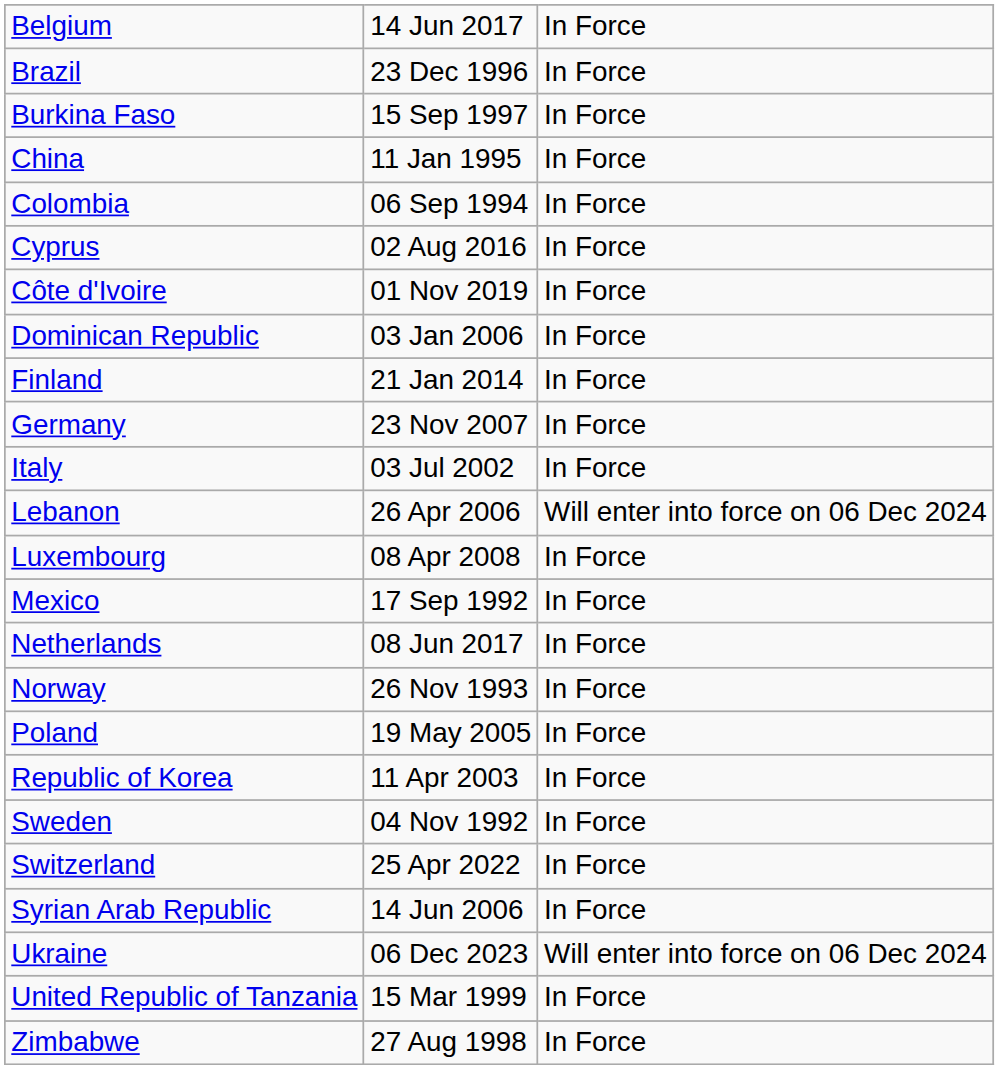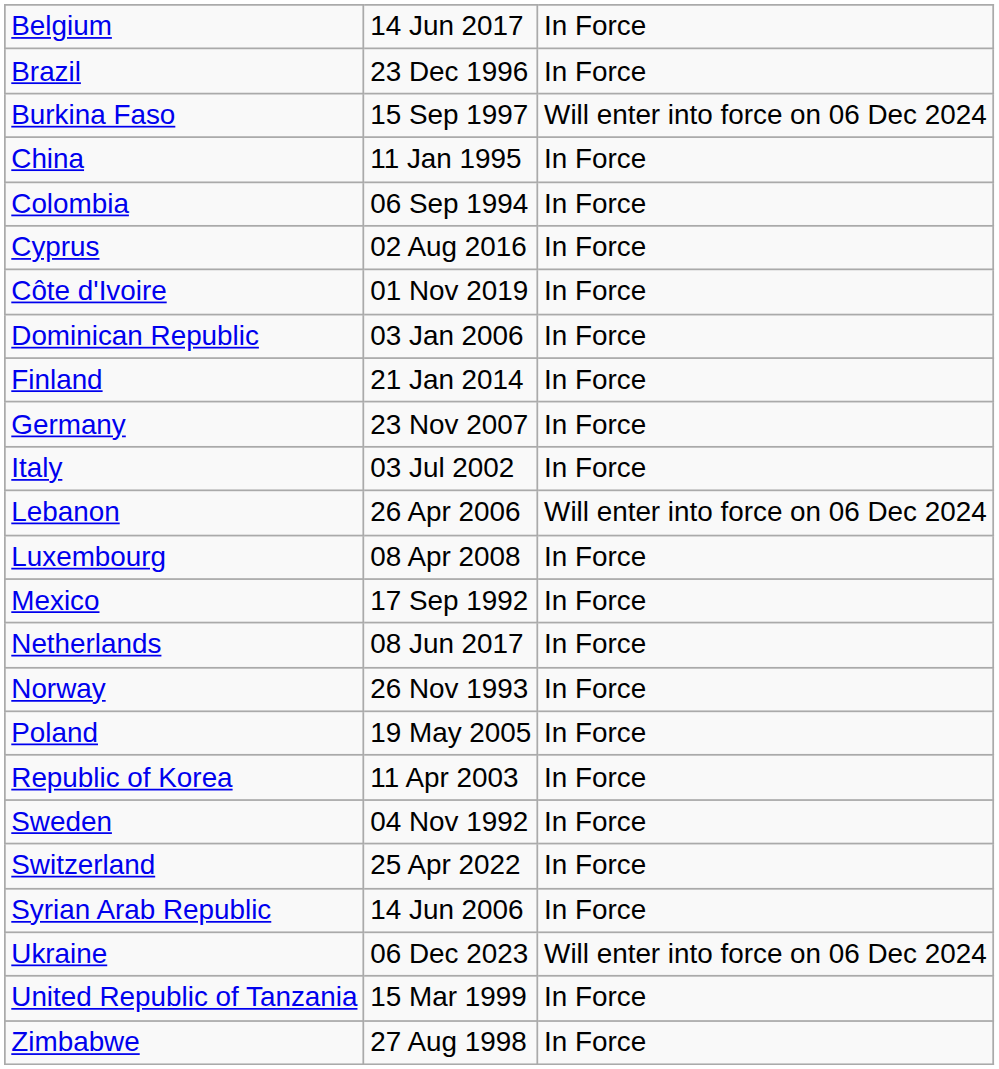 <table class="wikitable">
 <tr>
 <td><a href='#'>Belgium</a></td>
 <td>14 Jun 2017</td>
 <td>In Force</td>
 </tr>
 <tr>
 <td><a href='#'>Brazil</a></td>
 <td>23 Dec 1996</td>
 <td>In Force</td>
 </tr>
 <tr>
 <td><a href='#'>Burkina Faso</a></td>
 <td>15 Sep 1997</td>
-<td>In Force</td>
+<td>Will enter into force on 06 Dec 2024</td>
 </tr>
 <tr>
 <td><a href='#'>China</a></td>
 <td>11 Jan 1995</td>
 <td>In Force</td>
 </tr>
 <tr>
 <td><a href='#'>Colombia</a></td>
 <td>06 Sep 1994</td>
 <td>In Force</td>
 </tr>
 <tr>
 <td><a href='#'>Cyprus</a></td>
 <td>02 Aug 2016</td>
 <td>In Force</td>
 </tr>
 <tr>
 <td><a href='#'>Côte d'Ivoire</a></td>
 <td>01 Nov 2019</td>
 <td>In Force</td>
 </tr>
 <tr>
 <td><a href='#'>Dominican Republic</a></td>
 <td>03 Jan 2006</td>
 <td>In Force</td>
 </tr>
 <tr>
 <td><a href='#'>Finland</a></td>
 <td>21 Jan 2014</td>
 <td>In Force</td>
 </tr>
 <tr>
 <td><a href='#'>Germany</a></td>
 <td>23 Nov 2007</td>
 <td>In Force</td>
 </tr>
 <tr>
 <td><a href='#'>Italy</a></td>
 <td>03 Jul 2002</td>
 <td>In Force</td>
 </tr>
 <tr>
 <td><a href='#'>Lebanon</a></td>
 <td>26 Apr 2006</td>
 <td>Will enter into force on 06 Dec 2024</td>
 </tr>
 <tr>
 <td><a href='#'>Luxembourg</a></td>
 <td>08 Apr 2008</td>
 <td>In Force</td>
 </tr>
 <tr>
 <td><a href='#'>Mexico</a></td>
 <td>17 Sep 1992</td>
 <td>In Force</td>
 </tr>
 <tr>
 <td><a href='#'>Netherlands</a></td>
 <td>08 Jun 2017</td>
 <td>In Force</td>
 </tr>
 <tr>
 <td><a href='#'>Norway</a></td>
 <td>26 Nov 1993</td>
 <td>In Force</td>
 </tr>
 <tr>
 <td><a href='#'>Poland</a></td>
 <td>19 May 2005</td>
 <td>In Force</td>
 </tr>
 <tr>
 <td><a href='#'>Republic of Korea</a></td>
 <td>11 Apr 2003</td>
 <td>In Force</td>
 </tr>
 <tr>
 <td><a href='#'>Sweden</a></td>
 <td>04 Nov 1992</td>
 <td>In Force</td>
 </tr>
 <tr>
 <td><a href='#'>Switzerland</a></td>
 <td>25 Apr 2022</td>
 <td>In Force</td>
 </tr>
 <tr>
 <td><a href='#'>Syrian Arab Republic</a></td>
 <td>14 Jun 2006</td>
 <td>In Force</td>
 </tr>
 <tr>
 <td><a href='#'>Ukraine</a></td>
 <td>06 Dec 2023</td>
 <td>Will enter into force on 06 Dec 2024</td>
 </tr>
 <tr>
 <td><a href='#'>United Republic of Tanzania</a></td>
 <td>15 Mar 1999</td>
 <td>In Force</td>
 </tr>
 <tr>
 <td><a href='#'>Zimbabwe</a></td>
 <td>27 Aug 1998</td>
 <td>In Force</td>
 </tr>
 <tr>
 </tr>
 </table>
